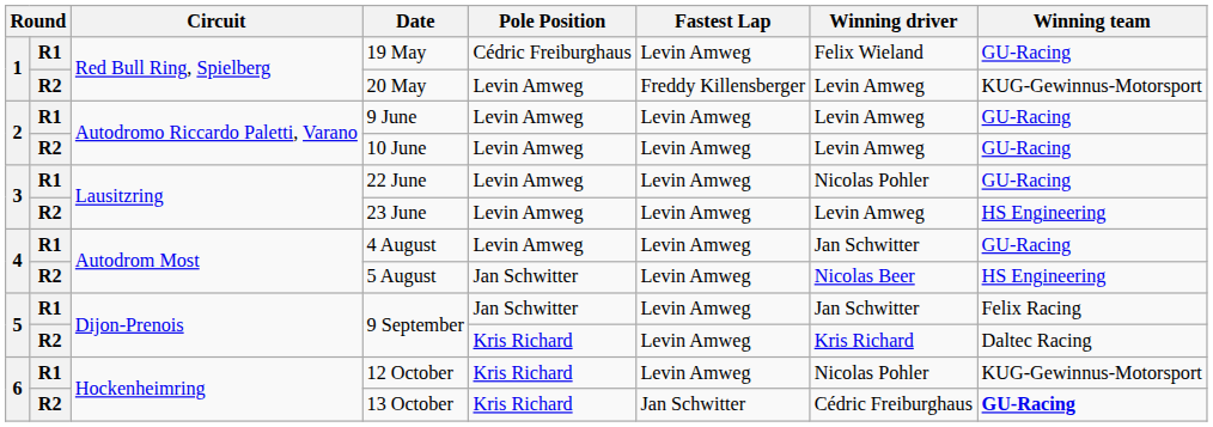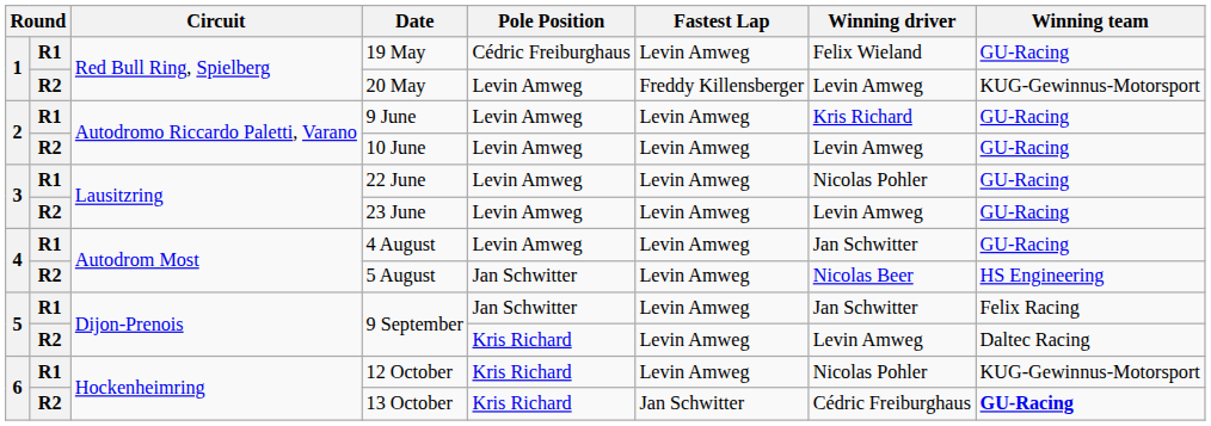 <table class="wikitable" style="font-size: 85%;">
 <tr>
 <th colspan=2>Round</th>
 <th>Circuit</th>
 <th>Date</th>
 <th>Pole Position</th>
 <th>Fastest Lap</th>
 <th>Winning driver</th>
 <th>Winning team</th>
 </tr>
 <tr>
 <th rowspan=2>1</th>
 <th>R1</th>
 <td rowspan=2> <a href='#'>Red Bull Ring</a>, <a href='#'>Spielberg</a></td>
 <td>19 May</td>
 <td> Cédric Freiburghaus</td>
 <td> Levin Amweg</td>
 <td> Felix Wieland</td>
 <td> <a href='#'>GU-Racing</a></td>
 </tr>
 <tr>
 <th>R2</th>
 <td>20 May</td>
 <td> Levin Amweg</td>
 <td> Freddy Killensberger</td>
 <td> Levin Amweg</td>
 <td> KUG-Gewinnus-Motorsport</td>
 </tr>
 <tr>
 <th rowspan=2>2</th>
 <th>R1</th>
 <td rowspan=2> <a href='#'>Autodromo Riccardo Paletti</a>, <a href='#'>Varano</a></td>
 <td>9 June</td>
 <td> Levin Amweg</td>
 <td> Levin Amweg</td>
-<td> Levin Amweg</td>
+<td> <a href='#'>Kris Richard</a></td>
 <td> <a href='#'>GU-Racing</a></td>
 </tr>
 <tr>
 <th>R2</th>
 <td>10 June</td>
 <td> Levin Amweg</td>
 <td> Levin Amweg</td>
 <td> Levin Amweg</td>
 <td> <a href='#'>GU-Racing</a></td>
 </tr>
 <tr>
 <th rowspan=2>3</th>
 <th>R1</th>
 <td rowspan=2> <a href='#'>Lausitzring</a></td>
 <td>22 June</td>
 <td> Levin Amweg</td>
 <td> Levin Amweg</td>
 <td> Nicolas Pohler</td>
 <td> <a href='#'>GU-Racing</a></td>
 </tr>
 <tr>
 <th>R2</th>
 <td>23 June</td>
 <td> Levin Amweg</td>
 <td> Levin Amweg</td>
 <td> Levin Amweg</td>
-<td> <a href='#'>HS Engineering</a></td>
+<td> <a href='#'>GU-Racing</a></td>
 </tr>
 <tr>
 <th rowspan=2>4</th>
 <th>R1</th>
 <td rowspan=2> <a href='#'>Autodrom Most</a></td>
 <td>4 August</td>
 <td> Levin Amweg</td>
 <td> Levin Amweg</td>
 <td> Jan Schwitter</td>
 <td> <a href='#'>GU-Racing</a></td>
 </tr>
 <tr>
 <th>R2</th>
 <td>5 August</td>
 <td> Jan Schwitter</td>
 <td> Levin Amweg</td>
 <td> <a href='#'>Nicolas Beer</a></td>
 <td> <a href='#'>HS Engineering</a></td>
 </tr>
 <tr>
 <th rowspan=2>5</th>
 <th>R1</th>
 <td rowspan=2> <a href='#'>Dijon-Prenois</a></td>
 <td rowspan=2>9 September</td>
 <td> Jan Schwitter</td>
 <td> Levin Amweg</td>
 <td> Jan Schwitter</td>
 <td> Felix Racing</td>
 </tr>
 <tr>
 <th>R2</th>
 <td> <a href='#'>Kris Richard</a></td>
 <td> Levin Amweg</td>
-<td> <a href='#'>Kris Richard</a></td>
+<td> Levin Amweg</td>
 <td> Daltec Racing</td>
 </tr>
 <tr>
 <th rowspan=2>6</th>
 <th>R1</th>
 <td rowspan=2> <a href='#'>Hockenheimring</a></td>
 <td>12 October</td>
 <td> <a href='#'>Kris Richard</a></td>
 <td> Levin Amweg</td>
 <td> Nicolas Pohler</td>
 <td> KUG-Gewinnus-Motorsport</td>
 </tr>
 <tr>
 <th>R2</th>
 <td>13 October</td>
 <td> <a href='#'>Kris Richard</a></td>
 <td> Jan Schwitter</td>
 <td> Cédric Freiburghaus</td>
 <td><strong> <a href='#'>GU-Racing</a></strong></td>
 </tr>
 </table>
